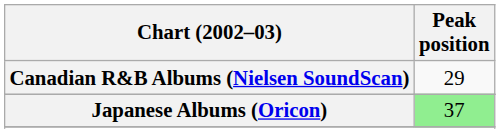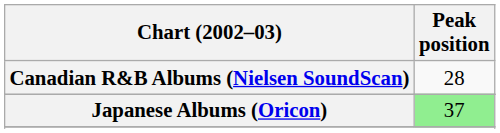 <table class="wikitable sortable plainrowheaders" style="text-align:center">
 <tr>
 <th scope="col">Chart (2002–03)</th>
 <th scope="col">Peak<br>position</th>
 </tr>
 <tr>
 <th scope="row">Canadian R&B Albums (<a href='#'>Nielsen SoundScan</a>)</th>
-<td style="text-align:center;">29</td>
+<td style="text-align:center;">28</td>
 </tr>
 <tr>
 </tr>
 <tr>
 <th scope="row">Japanese Albums (<a href='#'>Oricon</a>)</th>
 <td style="background: lightgreen; text-align:center;">37</td>
 </tr>
 <tr>
 </tr>
 <tr>
 </tr>
 <tr>
 </tr>
 </table>
